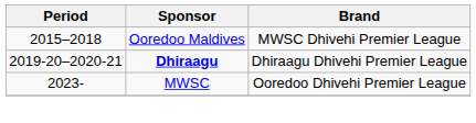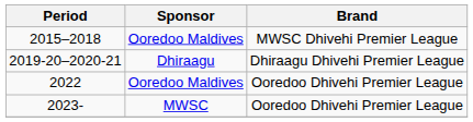 <table class="wikitable" style="text-align:center;margin-left:1em;float:center">
 <tr>
 <th>Period</th>
 <th>Sponsor</th>
 <th>Brand</th>
 </tr>
 <tr>
 <td>2015–2018</td>
 <td><a href='#'>Ooredoo Maldives</a></td>
 <td>MWSC Dhivehi Premier League</td>
 </tr>
 <tr>
 <td>2019-20–2020-21</td>
-<td><strong><a href='#'>Dhiraagu</a></strong></td>
+<td><a href='#'>Dhiraagu</a></td>
 <td>Dhiraagu Dhivehi Premier League</td>
+</tr>
+<tr>
+<td>2022</td>
+<td><a href='#'>Ooredoo Maldives</a></td>
+<td>Ooredoo Dhivehi Premier League</td>
 </tr>
 <tr>
 <td>2023-</td>
 <td><a href='#'>MWSC</a></td>
 <td>Ooredoo Dhivehi Premier League</td>
 </tr>
 <tr>
 </tr>
 </table>
